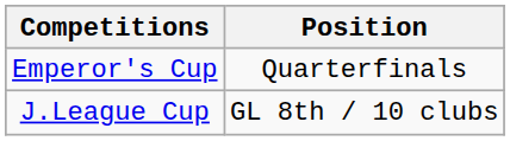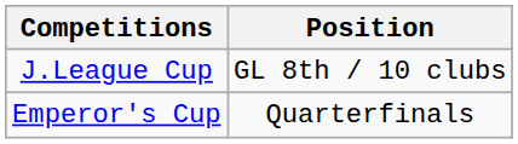 <table class="wikitable" style="text-align:center;">
 <tr>
 <th>Competitions</th>
 <th>Position</th>
 </tr>
 <tr>
+<td><a href='#'>J.League Cup</a></td>
+<td>GL 8th / 10 clubs</td>
+</tr>
+<tr>
 <td><a href='#'>Emperor's Cup</a></td>
 <td>Quarterfinals</td>
 </tr>
-<tr>
-<td><a href='#'>J.League Cup</a></td>
-<td>GL 8th / 10 clubs</td>
-</tr>
 </table>
